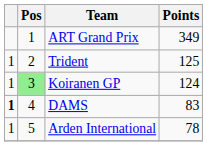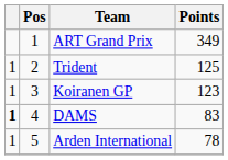 <table class="wikitable" style="font-size: 85%;">
 <tr>
 <th></th>
 <th>Pos</th>
 <th>Team</th>
 <th>Points</th>
 </tr>
 <tr>
 <td align="left"></td>
 <td align="center">1</td>
 <td> <a href='#'>ART Grand Prix</a></td>
 <td align="right">349</td>
 </tr>
 <tr>
 <td align="left"> 1</td>
 <td align="center">2</td>
 <td> <a href='#'>Trident</a></td>
 <td align="right">125</td>
 </tr>
 <tr>
 <td align="left"> 1</td>
-<td align="center" style="background: lightgreen;">3</td>
+<td align="center">3</td>
 <td> <a href='#'>Koiranen GP</a></td>
-<td align="right">124</td>
+<td align="right">123</td>
 </tr>
 <tr>
 <td align="left"><strong> 1</strong></td>
 <td align="center">4</td>
 <td> <a href='#'>DAMS</a></td>
 <td align="right">83</td>
 </tr>
 <tr>
 <td align="left"> 1</td>
 <td align="center">5</td>
 <td> <a href='#'>Arden International</a></td>
 <td align="right">78</td>
 </tr>
 <tr>
 </tr>
 </table>
